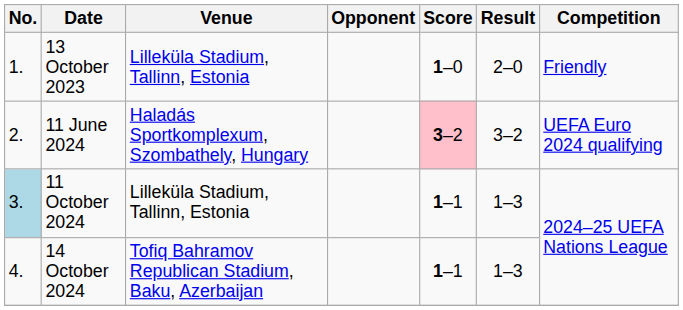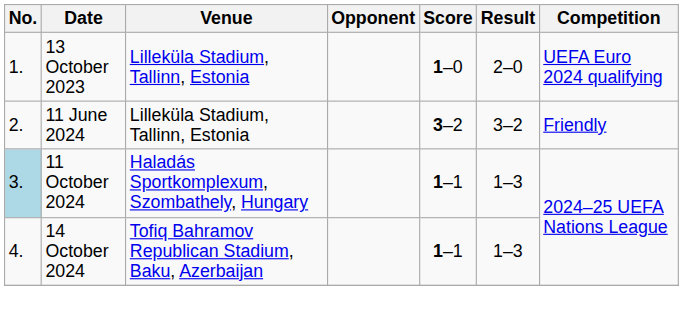 <table class="wikitable">
 <tr>
 <th>No.</th>
 <th>Date</th>
 <th>Venue</th>
 <th>Opponent</th>
 <th>Score</th>
 <th>Result</th>
 <th>Competition</th>
 </tr>
 <tr>
 <td>1.</td>
 <td>13 October 2023</td>
 <td><a href='#'>Lilleküla Stadium</a>, <a href='#'>Tallinn</a>, <a href='#'>Estonia</a></td>
 <td></td>
 <td align=center><strong>1</strong>–0</td>
 <td align=center>2–0</td>
-<td><a href='#'>Friendly</a></td>
+<td><a href='#'>UEFA Euro 2024 qualifying</a></td>
 </tr>
 <tr>
 <td>2.</td>
 <td>11 June 2024</td>
-<td><a href='#'>Haladás Sportkomplexum</a>, <a href='#'>Szombathely</a>, <a href='#'>Hungary</a></td>
+<td>Lilleküla Stadium, Tallinn, Estonia</td>
 <td></td>
-<td align=center style="background: pink;"><strong>3</strong>–2</td>
+<td align=center><strong>3</strong>–2</td>
 <td align=center>3–2</td>
-<td><a href='#'>UEFA Euro 2024 qualifying</a></td>
+<td><a href='#'>Friendly</a></td>
 </tr>
 <tr>
 <td style="background: lightblue;">3.</td>
 <td>11 October 2024</td>
-<td>Lilleküla Stadium, Tallinn, Estonia</td>
+<td><a href='#'>Haladás Sportkomplexum</a>, <a href='#'>Szombathely</a>, <a href='#'>Hungary</a></td>
 <td></td>
 <td align=center><strong>1</strong>–1</td>
 <td align=center>1–3</td>
 <td rowspan=2><a href='#'>2024–25 UEFA Nations League</a></td>
 </tr>
 <tr>
 <td>4.</td>
 <td>14 October 2024</td>
 <td><a href='#'>Tofiq Bahramov Republican Stadium</a>, <a href='#'>Baku</a>, <a href='#'>Azerbaijan</a></td>
 <td></td>
 <td align=center><strong>1</strong>–1</td>
 <td align=center>1–3</td>
 </tr>
 <tr>
 </tr>
 </table>
